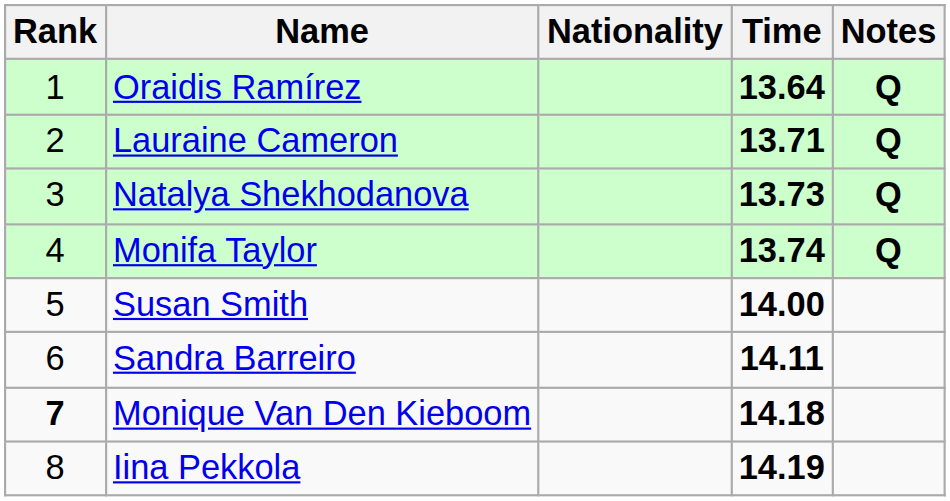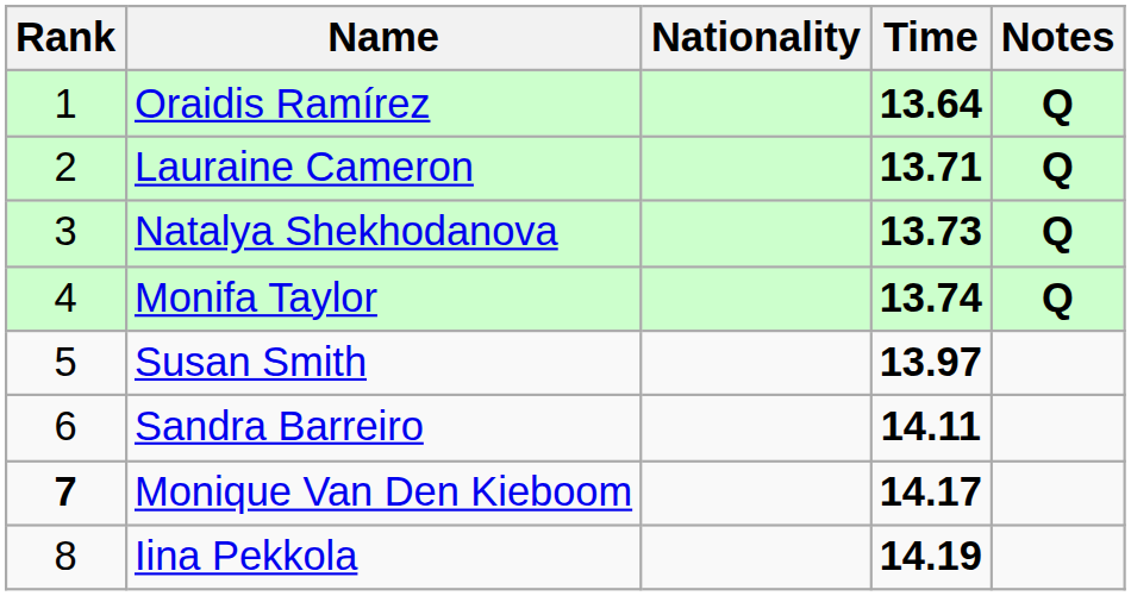 <table class="wikitable sortable" style="text-align:center">
 <tr>
 <th>Rank</th>
 <th>Name</th>
 <th>Nationality</th>
 <th>Time</th>
 <th>Notes</th>
 </tr>
 <tr bgcolor=ccffcc>
 <td>1</td>
 <td align=left><a href='#'>Oraidis Ramírez</a></td>
 <td align=left></td>
 <td><strong>13.64</strong></td>
 <td><strong>Q</strong></td>
 </tr>
 <tr bgcolor=ccffcc>
 <td>2</td>
 <td align=left><a href='#'>Lauraine Cameron</a></td>
 <td align=left></td>
 <td><strong>13.71</strong></td>
 <td><strong>Q</strong></td>
 </tr>
 <tr bgcolor=ccffcc>
 <td>3</td>
 <td align=left><a href='#'>Natalya Shekhodanova</a></td>
 <td align=left></td>
 <td><strong>13.73</strong></td>
 <td><strong>Q</strong></td>
 </tr>
 <tr bgcolor=ccffcc>
 <td>4</td>
 <td align=left><a href='#'>Monifa Taylor</a></td>
 <td align=left></td>
 <td><strong>13.74</strong></td>
 <td><strong>Q</strong></td>
 </tr>
 <tr>
 <td>5</td>
 <td align=left><a href='#'>Susan Smith</a></td>
 <td align=left></td>
-<td><strong>14.00</strong></td>
+<td><strong>13.97</strong></td>
 <td></td>
 </tr>
 <tr>
 <td>6</td>
 <td align=left><a href='#'>Sandra Barreiro</a></td>
 <td align=left></td>
 <td><strong>14.11</strong></td>
 <td></td>
 </tr>
 <tr>
 <td><strong>7</strong></td>
 <td align=left><a href='#'>Monique Van Den Kieboom</a></td>
 <td align=left></td>
-<td><strong>14.18</strong></td>
+<td><strong>14.17</strong></td>
 <td></td>
 </tr>
 <tr>
 <td>8</td>
 <td align=left><a href='#'>Iina Pekkola</a></td>
 <td align=left></td>
 <td><strong>14.19</strong></td>
 <td></td>
 </tr>
 </table>
